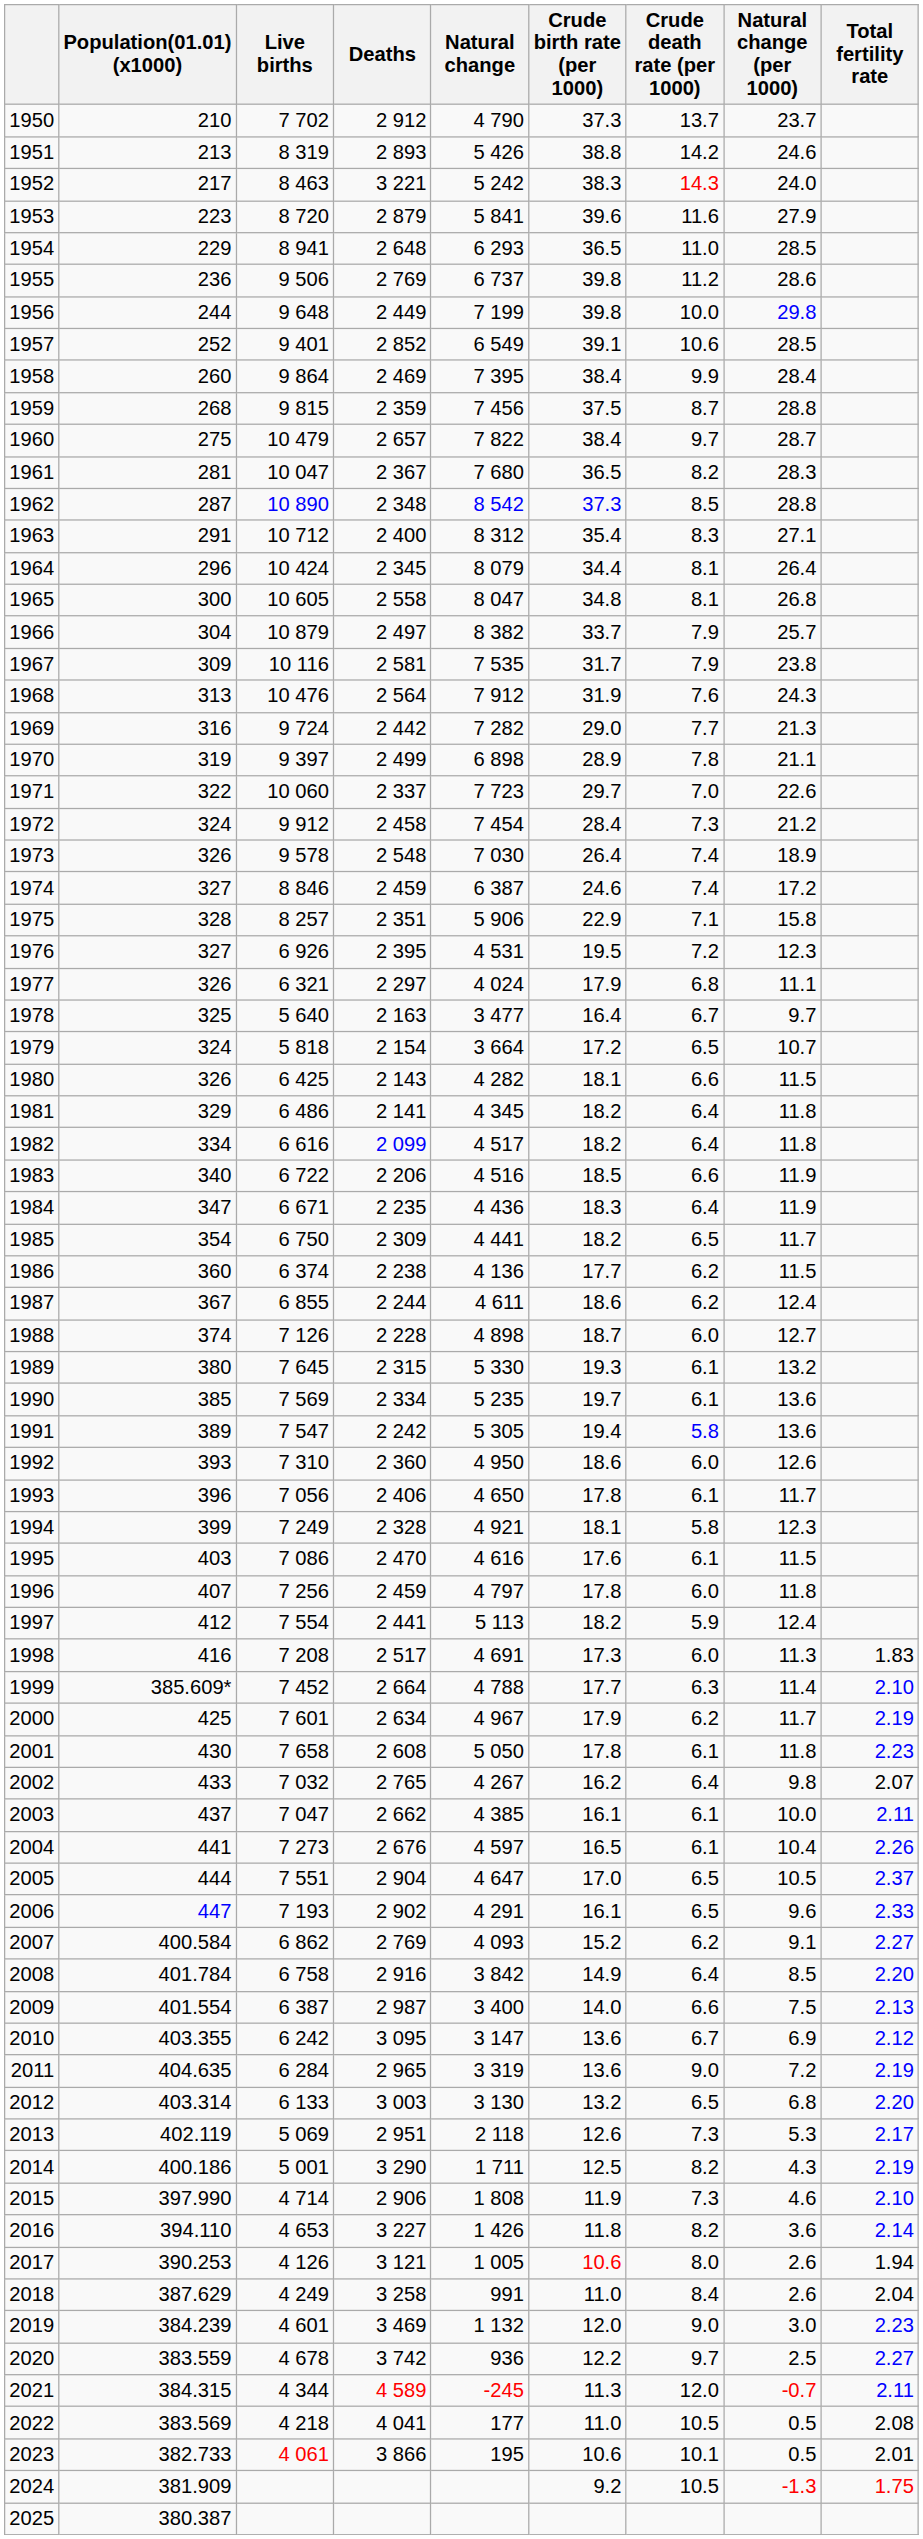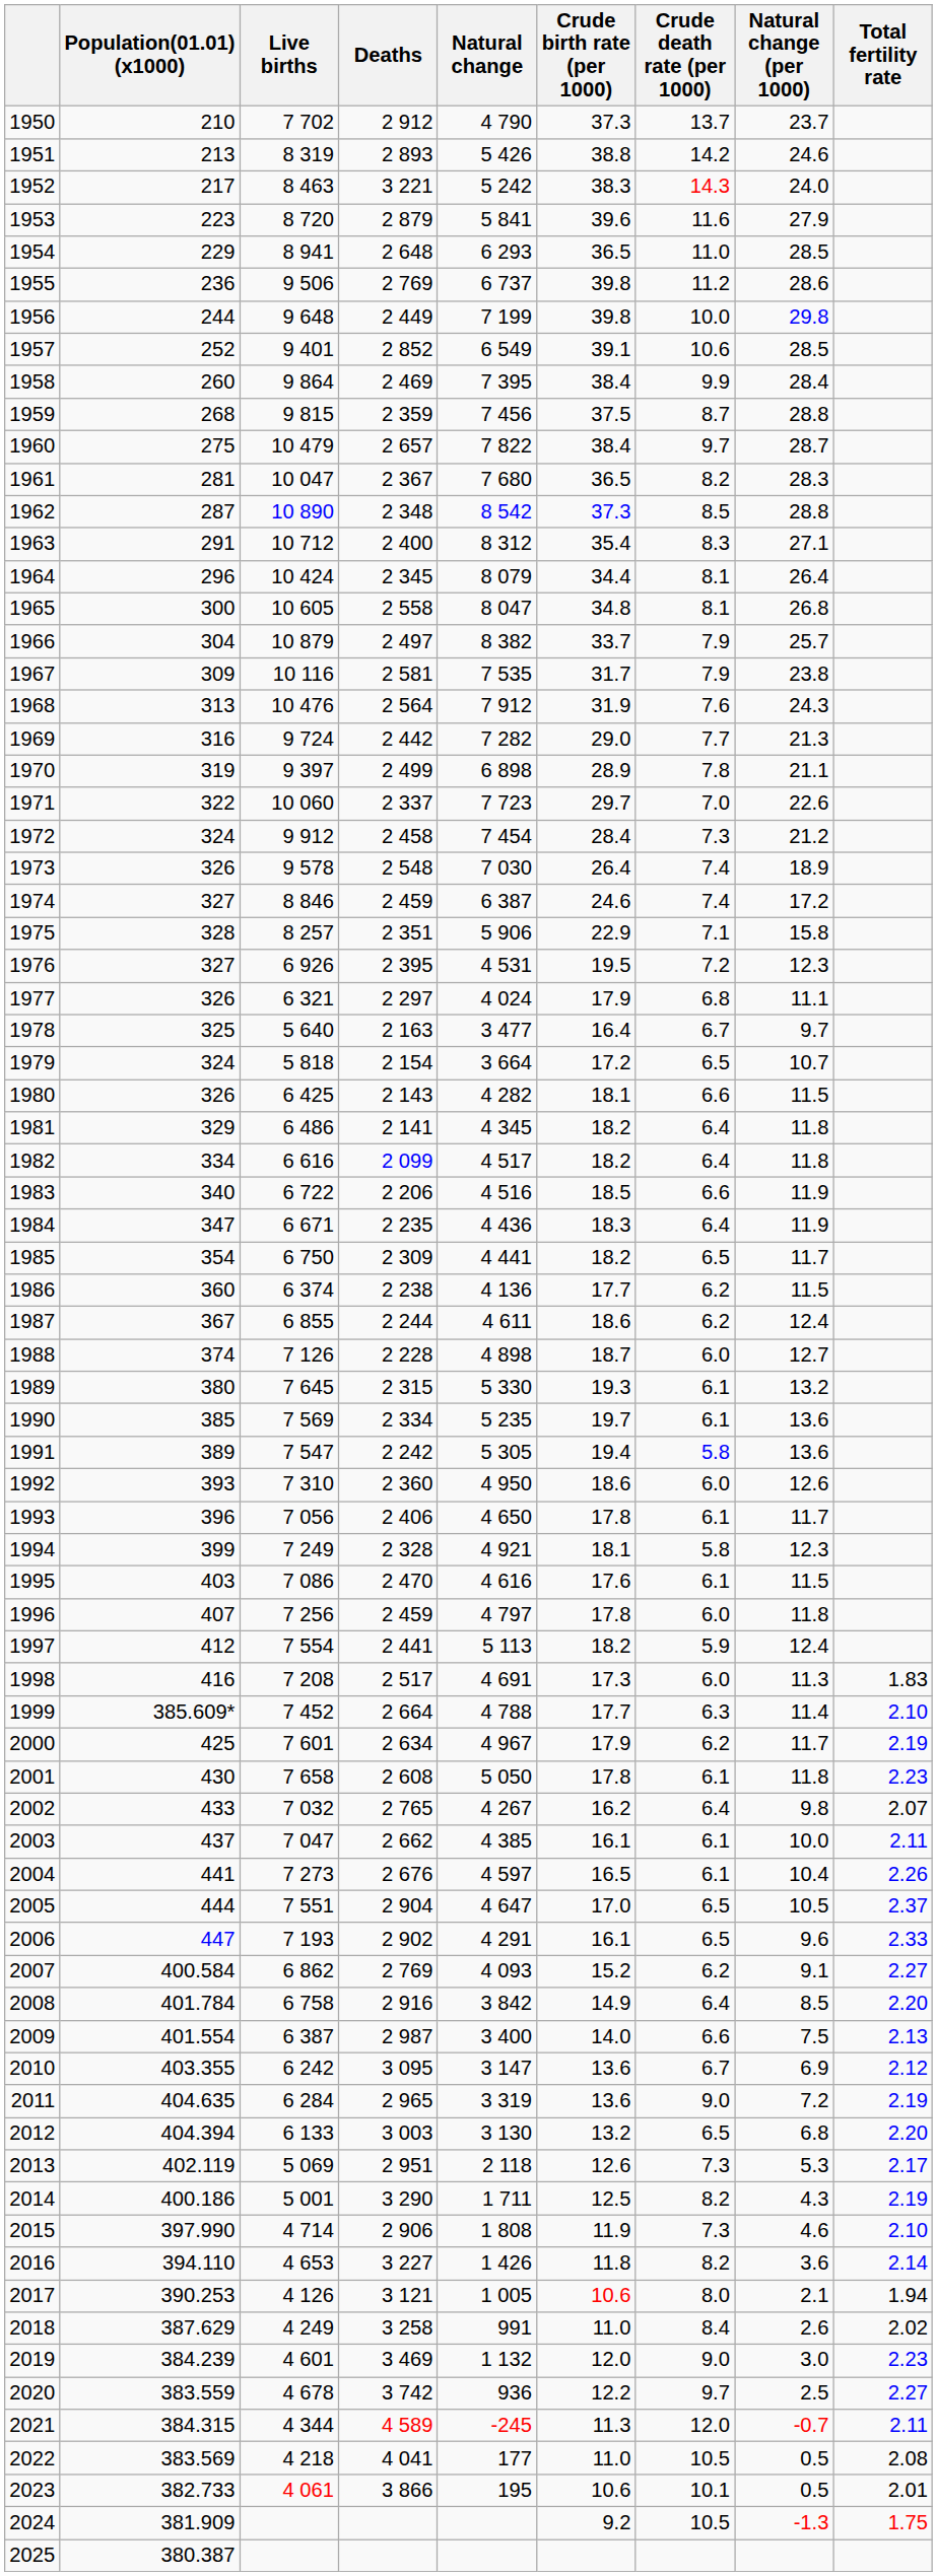 <table class="wikitable sortable" style="text-align: right;">
 <tr>
 <th></th>
 <th width="70pt">Population(01.01) (x1000)</th>
 <th width="70pt">Live births</th>
 <th width="70pt">Deaths</th>
 <th width="70pt">Natural change</th>
 <th width="70pt">Crude birth rate (per 1000)</th>
 <th width="70pt">Crude death rate (per 1000)</th>
 <th width="70pt">Natural change (per 1000)</th>
 <th width="70pt">Total fertility rate</th>
 </tr>
 <tr>
 <td>1950</td>
 <td>210</td>
 <td>7 702</td>
 <td>2 912</td>
 <td>4 790</td>
 <td>37.3</td>
 <td>13.7</td>
 <td>23.7</td>
 <td></td>
 </tr>
 <tr>
 <td>1951</td>
 <td>213</td>
 <td>8 319</td>
 <td>2 893</td>
 <td>5 426</td>
 <td>38.8</td>
 <td>14.2</td>
 <td>24.6</td>
 <td></td>
 </tr>
 <tr>
 <td>1952</td>
 <td>217</td>
 <td>8 463</td>
 <td>3 221</td>
 <td>5 242</td>
 <td>38.3</td>
 <td style="color:red">14.3</td>
 <td>24.0</td>
 <td></td>
 </tr>
 <tr>
 <td>1953</td>
 <td>223</td>
 <td>8 720</td>
 <td>2 879</td>
 <td>5 841</td>
 <td>39.6</td>
 <td>11.6</td>
 <td>27.9</td>
 <td></td>
 </tr>
 <tr>
 <td>1954</td>
 <td>229</td>
 <td>8 941</td>
 <td>2 648</td>
 <td>6 293</td>
 <td>36.5</td>
 <td>11.0</td>
 <td>28.5</td>
 <td></td>
 </tr>
 <tr>
 <td>1955</td>
 <td>236</td>
 <td>9 506</td>
 <td>2 769</td>
 <td>6 737</td>
 <td>39.8</td>
 <td>11.2</td>
 <td>28.6</td>
 <td></td>
 </tr>
 <tr>
 <td>1956</td>
 <td>244</td>
 <td>9 648</td>
 <td>2 449</td>
 <td>7 199</td>
 <td>39.8</td>
 <td>10.0</td>
 <td style="color: blue">29.8</td>
 <td></td>
 </tr>
 <tr>
 <td>1957</td>
 <td>252</td>
 <td>9 401</td>
 <td>2 852</td>
 <td>6 549</td>
 <td>39.1</td>
 <td>10.6</td>
 <td>28.5</td>
 <td></td>
 </tr>
 <tr>
 <td>1958</td>
 <td>260</td>
 <td>9 864</td>
 <td>2 469</td>
 <td>7 395</td>
 <td>38.4</td>
 <td>9.9</td>
 <td>28.4</td>
 <td></td>
 </tr>
 <tr>
 <td>1959</td>
 <td>268</td>
 <td>9 815</td>
 <td>2 359</td>
 <td>7 456</td>
 <td>37.5</td>
 <td>8.7</td>
 <td>28.8</td>
 <td></td>
 </tr>
 <tr>
 <td>1960</td>
 <td>275</td>
 <td>10 479</td>
 <td>2 657</td>
 <td>7 822</td>
 <td>38.4</td>
 <td>9.7</td>
 <td>28.7</td>
 <td></td>
 </tr>
 <tr>
 <td>1961</td>
 <td>281</td>
 <td>10 047</td>
 <td>2 367</td>
 <td>7 680</td>
 <td>36.5</td>
 <td>8.2</td>
 <td>28.3</td>
 <td></td>
 </tr>
 <tr>
 <td>1962</td>
 <td>287</td>
 <td style="color: blue">10 890</td>
 <td>2 348</td>
 <td style="color: blue">8 542</td>
 <td style="color: blue">37.3</td>
 <td>8.5</td>
 <td>28.8</td>
 <td></td>
 </tr>
 <tr>
 <td>1963</td>
 <td>291</td>
 <td>10 712</td>
 <td>2 400</td>
 <td>8 312</td>
 <td>35.4</td>
 <td>8.3</td>
 <td>27.1</td>
 <td></td>
 </tr>
 <tr>
 <td>1964</td>
 <td>296</td>
 <td>10 424</td>
 <td>2 345</td>
 <td>8 079</td>
 <td>34.4</td>
 <td>8.1</td>
 <td>26.4</td>
 <td></td>
 </tr>
 <tr>
 <td>1965</td>
 <td>300</td>
 <td>10 605</td>
 <td>2 558</td>
 <td>8 047</td>
 <td>34.8</td>
 <td>8.1</td>
 <td>26.8</td>
 <td></td>
 </tr>
 <tr>
 <td>1966</td>
 <td>304</td>
 <td>10 879</td>
 <td>2 497</td>
 <td>8 382</td>
 <td>33.7</td>
 <td>7.9</td>
 <td>25.7</td>
 <td></td>
 </tr>
 <tr>
 <td>1967</td>
 <td>309</td>
 <td>10 116</td>
 <td>2 581</td>
 <td>7 535</td>
 <td>31.7</td>
 <td>7.9</td>
 <td>23.8</td>
 <td></td>
 </tr>
 <tr>
 <td>1968</td>
 <td>313</td>
 <td>10 476</td>
 <td>2 564</td>
 <td>7 912</td>
 <td>31.9</td>
 <td>7.6</td>
 <td>24.3</td>
 <td></td>
 </tr>
 <tr>
 <td>1969</td>
 <td>316</td>
 <td>9 724</td>
 <td>2 442</td>
 <td>7 282</td>
 <td>29.0</td>
 <td>7.7</td>
 <td>21.3</td>
 <td></td>
 </tr>
 <tr>
 <td>1970</td>
 <td>319</td>
 <td>9 397</td>
 <td>2 499</td>
 <td>6 898</td>
 <td>28.9</td>
 <td>7.8</td>
 <td>21.1</td>
 <td></td>
 </tr>
 <tr>
 <td>1971</td>
 <td>322</td>
 <td>10 060</td>
 <td>2 337</td>
 <td>7 723</td>
 <td>29.7</td>
 <td>7.0</td>
 <td>22.6</td>
 <td></td>
 </tr>
 <tr>
 <td>1972</td>
 <td>324</td>
 <td>9 912</td>
 <td>2 458</td>
 <td>7 454</td>
 <td>28.4</td>
 <td>7.3</td>
 <td>21.2</td>
 <td></td>
 </tr>
 <tr>
 <td>1973</td>
 <td>326</td>
 <td>9 578</td>
 <td>2 548</td>
 <td>7 030</td>
 <td>26.4</td>
 <td>7.4</td>
 <td>18.9</td>
 <td></td>
 </tr>
 <tr>
 <td>1974</td>
 <td>327</td>
 <td>8 846</td>
 <td>2 459</td>
 <td>6 387</td>
 <td>24.6</td>
 <td>7.4</td>
 <td>17.2</td>
 <td></td>
 </tr>
 <tr>
 <td>1975</td>
 <td>328</td>
 <td>8 257</td>
 <td>2 351</td>
 <td>5 906</td>
 <td>22.9</td>
 <td>7.1</td>
 <td>15.8</td>
 <td></td>
 </tr>
 <tr>
 <td>1976</td>
 <td>327</td>
 <td>6 926</td>
 <td>2 395</td>
 <td>4 531</td>
 <td>19.5</td>
 <td>7.2</td>
 <td>12.3</td>
 <td></td>
 </tr>
 <tr>
 <td>1977</td>
 <td>326</td>
 <td>6 321</td>
 <td>2 297</td>
 <td>4 024</td>
 <td>17.9</td>
 <td>6.8</td>
 <td>11.1</td>
 <td></td>
 </tr>
 <tr>
 <td>1978</td>
 <td>325</td>
 <td>5 640</td>
 <td>2 163</td>
 <td>3 477</td>
 <td>16.4</td>
 <td>6.7</td>
 <td>9.7</td>
 <td></td>
 </tr>
 <tr>
 <td>1979</td>
 <td>324</td>
 <td>5 818</td>
 <td>2 154</td>
 <td>3 664</td>
 <td>17.2</td>
 <td>6.5</td>
 <td>10.7</td>
 <td></td>
 </tr>
 <tr>
 <td>1980</td>
 <td>326</td>
 <td>6 425</td>
 <td>2 143</td>
 <td>4 282</td>
 <td>18.1</td>
 <td>6.6</td>
 <td>11.5</td>
 <td></td>
 </tr>
 <tr>
 <td>1981</td>
 <td>329</td>
 <td>6 486</td>
 <td>2 141</td>
 <td>4 345</td>
 <td>18.2</td>
 <td>6.4</td>
 <td>11.8</td>
 <td></td>
 </tr>
 <tr>
 <td>1982</td>
 <td>334</td>
 <td>6 616</td>
 <td style="color: blue">2 099</td>
 <td>4 517</td>
 <td>18.2</td>
 <td>6.4</td>
 <td>11.8</td>
 <td></td>
 </tr>
 <tr>
 <td>1983</td>
 <td>340</td>
 <td>6 722</td>
 <td>2 206</td>
 <td>4 516</td>
 <td>18.5</td>
 <td>6.6</td>
 <td>11.9</td>
 <td></td>
 </tr>
 <tr>
 <td>1984</td>
 <td>347</td>
 <td>6 671</td>
 <td>2 235</td>
 <td>4 436</td>
 <td>18.3</td>
 <td>6.4</td>
 <td>11.9</td>
 <td></td>
 </tr>
 <tr>
 <td>1985</td>
 <td>354</td>
 <td>6 750</td>
 <td>2 309</td>
 <td>4 441</td>
 <td>18.2</td>
 <td>6.5</td>
 <td>11.7</td>
 <td></td>
 </tr>
 <tr>
 <td>1986</td>
 <td>360</td>
 <td>6 374</td>
 <td>2 238</td>
 <td>4 136</td>
 <td>17.7</td>
 <td>6.2</td>
 <td>11.5</td>
 <td></td>
 </tr>
 <tr>
 <td>1987</td>
 <td>367</td>
 <td>6 855</td>
 <td>2 244</td>
 <td>4 611</td>
 <td>18.6</td>
 <td>6.2</td>
 <td>12.4</td>
 <td></td>
 </tr>
 <tr>
 <td>1988</td>
 <td>374</td>
 <td>7 126</td>
 <td>2 228</td>
 <td>4 898</td>
 <td>18.7</td>
 <td>6.0</td>
 <td>12.7</td>
 <td></td>
 </tr>
 <tr>
 <td>1989</td>
 <td>380</td>
 <td>7 645</td>
 <td>2 315</td>
 <td>5 330</td>
 <td>19.3</td>
 <td>6.1</td>
 <td>13.2</td>
 <td></td>
 </tr>
 <tr>
 <td>1990</td>
 <td>385</td>
 <td>7 569</td>
 <td>2 334</td>
 <td>5 235</td>
 <td>19.7</td>
 <td>6.1</td>
 <td>13.6</td>
 <td></td>
 </tr>
 <tr>
 <td>1991</td>
 <td>389</td>
 <td>7 547</td>
 <td>2 242</td>
 <td>5 305</td>
 <td>19.4</td>
 <td style="color: blue">5.8</td>
 <td>13.6</td>
 <td></td>
 </tr>
 <tr>
 <td>1992</td>
 <td>393</td>
 <td>7 310</td>
 <td>2 360</td>
 <td>4 950</td>
 <td>18.6</td>
 <td>6.0</td>
 <td>12.6</td>
 <td></td>
 </tr>
 <tr>
 <td>1993</td>
 <td>396</td>
 <td>7 056</td>
 <td>2 406</td>
 <td>4 650</td>
 <td>17.8</td>
 <td>6.1</td>
 <td>11.7</td>
 <td></td>
 </tr>
 <tr>
 <td>1994</td>
 <td>399</td>
 <td>7 249</td>
 <td>2 328</td>
 <td>4 921</td>
 <td>18.1</td>
 <td>5.8</td>
 <td>12.3</td>
 <td></td>
 </tr>
 <tr>
 <td>1995</td>
 <td>403</td>
 <td>7 086</td>
 <td>2 470</td>
 <td>4 616</td>
 <td>17.6</td>
 <td>6.1</td>
 <td>11.5</td>
 <td></td>
 </tr>
 <tr>
 <td>1996</td>
 <td>407</td>
 <td>7 256</td>
 <td>2 459</td>
 <td>4 797</td>
 <td>17.8</td>
 <td>6.0</td>
 <td>11.8</td>
 <td></td>
 </tr>
 <tr>
 <td>1997</td>
 <td>412</td>
 <td>7 554</td>
 <td>2 441</td>
 <td>5 113</td>
 <td>18.2</td>
 <td>5.9</td>
 <td>12.4</td>
 <td></td>
 </tr>
 <tr>
 <td>1998</td>
 <td>416</td>
 <td>7 208</td>
 <td>2 517</td>
 <td>4 691</td>
 <td>17.3</td>
 <td>6.0</td>
 <td>11.3</td>
 <td>1.83</td>
 </tr>
 <tr>
 <td>1999</td>
 <td>385.609*</td>
 <td>7 452</td>
 <td>2 664</td>
 <td>4 788</td>
 <td>17.7</td>
 <td>6.3</td>
 <td>11.4</td>
 <td align="right" style="color: blue">2.10</td>
 </tr>
 <tr>
 <td>2000</td>
 <td>425</td>
 <td>7 601</td>
 <td>2 634</td>
 <td>4 967</td>
 <td>17.9</td>
 <td>6.2</td>
 <td>11.7</td>
 <td align="right" style="color: blue">2.19</td>
 </tr>
 <tr>
 <td>2001</td>
 <td>430</td>
 <td>7 658</td>
 <td>2 608</td>
 <td>5 050</td>
 <td>17.8</td>
 <td>6.1</td>
 <td>11.8</td>
 <td align="right" style="color: blue">2.23</td>
 </tr>
 <tr>
 <td>2002</td>
 <td>433</td>
 <td>7 032</td>
 <td>2 765</td>
 <td>4 267</td>
 <td>16.2</td>
 <td>6.4</td>
 <td>9.8</td>
 <td>2.07</td>
 </tr>
 <tr>
 <td>2003</td>
 <td>437</td>
 <td>7 047</td>
 <td>2 662</td>
 <td>4 385</td>
 <td>16.1</td>
 <td>6.1</td>
 <td>10.0</td>
 <td align="right" style="color: blue">2.11</td>
 </tr>
 <tr>
 <td>2004</td>
 <td>441</td>
 <td>7 273</td>
 <td>2 676</td>
 <td>4 597</td>
 <td>16.5</td>
 <td>6.1</td>
 <td>10.4</td>
 <td align="right" style="color: blue">2.26</td>
 </tr>
 <tr>
 <td>2005</td>
 <td>444</td>
 <td>7 551</td>
 <td>2 904</td>
 <td>4 647</td>
 <td>17.0</td>
 <td>6.5</td>
 <td>10.5</td>
 <td align="right" style="color: blue">2.37</td>
 </tr>
 <tr>
 <td>2006</td>
 <td style="color: blue">447</td>
 <td>7 193</td>
 <td>2 902</td>
 <td>4 291</td>
 <td>16.1</td>
 <td>6.5</td>
 <td>9.6</td>
 <td align="right" style="color: blue">2.33</td>
 </tr>
 <tr>
 <td>2007</td>
 <td>400.584</td>
 <td>6 862</td>
 <td>2 769</td>
 <td>4 093</td>
 <td>15.2</td>
 <td>6.2</td>
 <td>9.1</td>
 <td align="right" style="color: blue">2.27</td>
 </tr>
 <tr>
 <td>2008</td>
 <td>401.784</td>
 <td>6 758</td>
 <td>2 916</td>
 <td>3 842</td>
 <td>14.9</td>
 <td>6.4</td>
 <td>8.5</td>
 <td align="right" style="color: blue">2.20</td>
 </tr>
 <tr>
 <td>2009</td>
 <td>401.554</td>
 <td>6 387</td>
 <td>2 987</td>
 <td>3 400</td>
 <td>14.0</td>
 <td>6.6</td>
 <td>7.5</td>
 <td align="right" style="color: blue">2.13</td>
 </tr>
 <tr>
 <td>2010</td>
 <td>403.355</td>
 <td>6 242</td>
 <td>3 095</td>
 <td>3 147</td>
 <td>13.6</td>
 <td>6.7</td>
 <td>6.9</td>
 <td align="right" style="color: blue">2.12</td>
 </tr>
 <tr>
 <td>2011</td>
 <td>404.635</td>
 <td>6 284</td>
 <td>2 965</td>
 <td>3 319</td>
 <td>13.6</td>
 <td>9.0</td>
 <td>7.2</td>
 <td align="right" style="color: blue">2.19</td>
 </tr>
 <tr>
 <td>2012</td>
-<td>403.314</td>
+<td>404.394</td>
 <td>6 133</td>
 <td>3 003</td>
 <td>3 130</td>
 <td>13.2</td>
 <td>6.5</td>
 <td>6.8</td>
 <td align="right" style="color: blue">2.20</td>
 </tr>
 <tr>
 <td>2013</td>
 <td>402.119</td>
 <td>5 069</td>
 <td>2 951</td>
 <td>2 118</td>
 <td>12.6</td>
 <td>7.3</td>
 <td>5.3</td>
 <td align="right" style="color: blue">2.17</td>
 </tr>
 <tr>
 <td>2014</td>
 <td>400.186</td>
 <td>5 001</td>
 <td>3 290</td>
 <td>1 711</td>
 <td>12.5</td>
 <td>8.2</td>
 <td>4.3</td>
 <td align="right" style="color: blue">2.19</td>
 </tr>
 <tr>
 <td>2015</td>
 <td>397.990</td>
 <td>4 714</td>
 <td>2 906</td>
 <td>1 808</td>
 <td>11.9</td>
 <td>7.3</td>
 <td>4.6</td>
 <td align="right" style="color: blue">2.10</td>
 </tr>
 <tr>
 <td>2016</td>
 <td>394.110</td>
 <td>4 653</td>
 <td>3 227</td>
 <td>1 426</td>
 <td>11.8</td>
 <td>8.2</td>
 <td>3.6</td>
 <td align="right" style="color: blue">2.14</td>
 </tr>
 <tr>
 <td>2017</td>
 <td>390.253</td>
 <td>4 126</td>
 <td>3 121</td>
 <td>1 005</td>
 <td style="color: red">10.6</td>
 <td>8.0</td>
-<td>2.6</td>
+<td>2.1</td>
 <td>1.94</td>
 </tr>
 <tr>
 <td>2018</td>
 <td>387.629</td>
 <td>4 249</td>
 <td>3 258</td>
 <td>991</td>
 <td>11.0</td>
 <td>8.4</td>
 <td>2.6</td>
-<td>2.04</td>
+<td>2.02</td>
 </tr>
 <tr>
 <td>2019</td>
 <td>384.239</td>
 <td>4 601</td>
 <td>3 469</td>
 <td>1 132</td>
 <td>12.0</td>
 <td>9.0</td>
 <td>3.0</td>
 <td align="right" style="color: blue">2.23</td>
 </tr>
 <tr>
 <td>2020</td>
 <td>383.559</td>
 <td>4 678</td>
 <td>3 742</td>
 <td>936</td>
 <td>12.2</td>
 <td>9.7</td>
 <td>2.5</td>
 <td align="right" style="color: blue">2.27</td>
 </tr>
 <tr>
 <td>2021</td>
 <td>384.315</td>
 <td>4 344</td>
 <td style="color: red">4 589</td>
 <td style="color: red">-245</td>
 <td>11.3</td>
 <td>12.0</td>
 <td style="color: red">-0.7</td>
 <td align="right" style="color: blue">2.11</td>
 </tr>
 <tr>
 <td>2022</td>
 <td>383.569</td>
 <td>4 218</td>
 <td>4 041</td>
 <td>177</td>
 <td>11.0</td>
 <td>10.5</td>
 <td>0.5</td>
 <td>2.08</td>
 </tr>
 <tr>
 <td>2023</td>
 <td>382.733</td>
 <td style="color: red">4 061</td>
 <td>3 866</td>
 <td>195</td>
 <td>10.6</td>
 <td>10.1</td>
 <td>0.5</td>
 <td>2.01</td>
 </tr>
 <tr>
 <td>2024</td>
 <td>381.909</td>
 <td></td>
 <td></td>
 <td></td>
 <td>9.2</td>
 <td>10.5</td>
 <td style="color: red">-1.3</td>
 <td style="color: red">1.75</td>
 </tr>
 <tr>
 <td>2025</td>
 <td>380.387</td>
 <td></td>
 <td></td>
 <td></td>
 <td></td>
 <td></td>
 <td></td>
 <td></td>
 </tr>
 </table>
